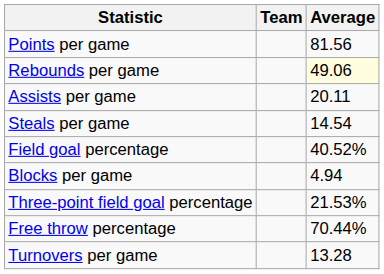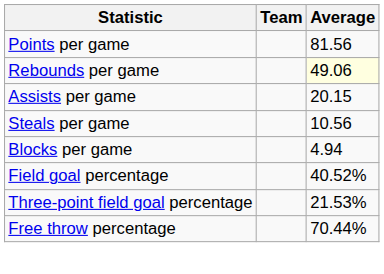 <table class="wikitable">
 <tr>
 <th>Statistic</th>
 <th>Team</th>
 <th>Average</th>
 </tr>
 <tr>
 <td><a href='#'>Points</a> per game</td>
 <td></td>
 <td>81.56</td>
 </tr>
 <tr>
 <td><a href='#'>Rebounds</a> per game</td>
 <td></td>
 <td style="background: lightyellow;">49.06</td>
 </tr>
 <tr>
 <td><a href='#'>Assists</a> per game</td>
 <td></td>
-<td>20.11</td>
+<td>20.15</td>
 </tr>
 <tr>
 <td><a href='#'>Steals</a> per game</td>
 <td></td>
-<td>14.54</td>
+<td>10.56</td>
+</tr>
+<tr>
+<td><a href='#'>Blocks</a> per game</td>
+<td></td>
+<td>4.94</td>
 </tr>
 <tr>
 <td><a href='#'>Field goal</a> percentage</td>
 <td></td>
 <td>40.52%</td>
-</tr>
-<tr>
-<td><a href='#'>Blocks</a> per game</td>
-<td></td>
-<td>4.94</td>
 </tr>
 <tr>
 <td><a href='#'>Three-point field goal</a> percentage</td>
 <td></td>
 <td>21.53%</td>
 </tr>
 <tr>
 <td><a href='#'>Free throw</a> percentage</td>
 <td></td>
 <td>70.44%</td>
 </tr>
-<tr>
-<td><a href='#'>Turnovers</a> per game</td>
-<td></td>
-<td>13.28</td>
-</tr>
 </table>
